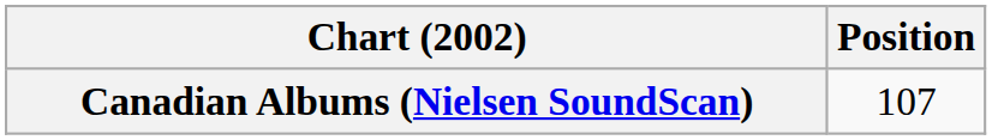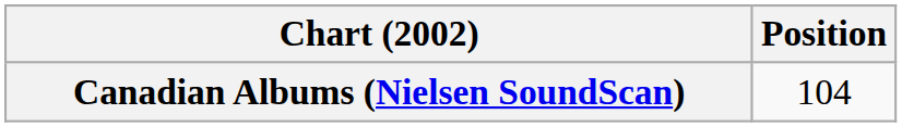 <table class="wikitable plainrowheaders" style="text-align:center">
 <tr>
 <th scope="col" style="width:20em">Chart (2002)</th>
 <th scope="col">Position</th>
 </tr>
 <tr>
 <th scope="row">Canadian Albums (<a href='#'>Nielsen SoundScan</a>)</th>
-<td>107</td>
+<td>104</td>
 </tr>
 </table>
